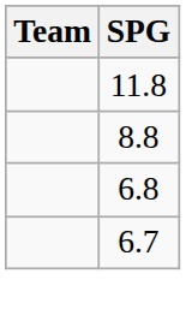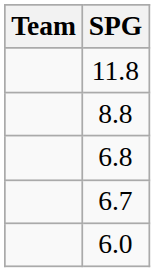 <table class=wikitable>
 <tr>
 <th>Team</th>
 <th>SPG</th>
 </tr>
 <tr>
 <td></td>
 <td align=center>11.8</td>
 </tr>
 <tr>
 <td></td>
 <td align=center>8.8</td>
 </tr>
 <tr>
 <td></td>
 <td align=center>6.8</td>
 </tr>
 <tr>
 <td></td>
 <td align=center>6.7</td>
 </tr>
+<tr>
+<td></td>
+<td align=center>6.0</td>
+</tr>
 </table>
